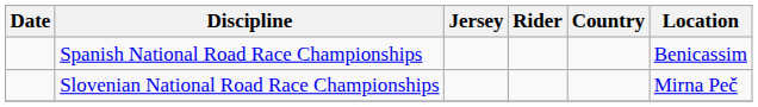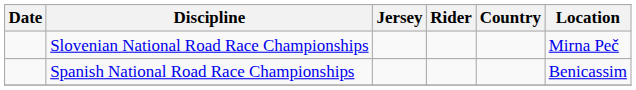 <table class="wikitable">
 <tr>
 <th>Date</th>
 <th>Discipline</th>
 <th>Jersey</th>
 <th>Rider</th>
 <th>Country</th>
 <th>Location</th>
 </tr>
 <tr>
 <td></td>
+<td><a href='#'>Slovenian National Road Race Championships</a></td>
+<td></td>
+<td></td>
+<td></td>
+<td><a href='#'>Mirna Peč</a></td>
+</tr>
+<tr>
+<td></td>
 <td><a href='#'>Spanish National Road Race Championships</a></td>
 <td></td>
 <td></td>
 <td></td>
 <td><a href='#'>Benicassim</a></td>
 </tr>
 <tr>
-<td></td>
-<td><a href='#'>Slovenian National Road Race Championships</a></td>
-<td></td>
-<td></td>
-<td></td>
-<td><a href='#'>Mirna Peč</a></td>
-</tr>
-<tr>
 </tr>
 </table>
